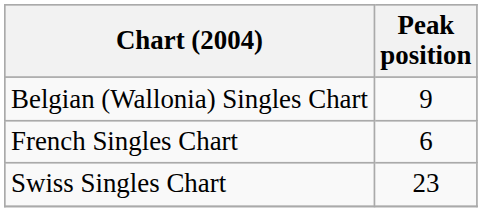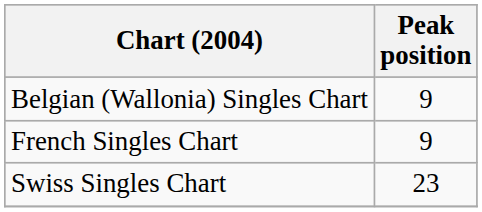 <table class="wikitable sortable">
 <tr>
 <th>Chart (2004)</th>
 <th>Peak<br>position</th>
 </tr>
 <tr>
 <td>Belgian (Wallonia) Singles Chart</td>
 <td align="center">9</td>
 </tr>
 <tr>
 <td>French Singles Chart</td>
-<td align="center">6</td>
+<td align="center">9</td>
 </tr>
 <tr>
 <td>Swiss Singles Chart</td>
 <td align="center">23</td>
 </tr>
 <tr>
 </tr>
 </table>
